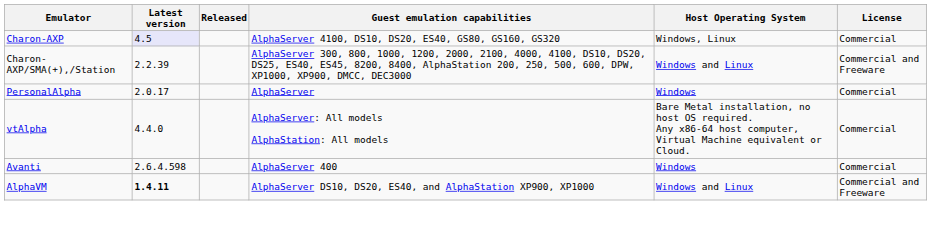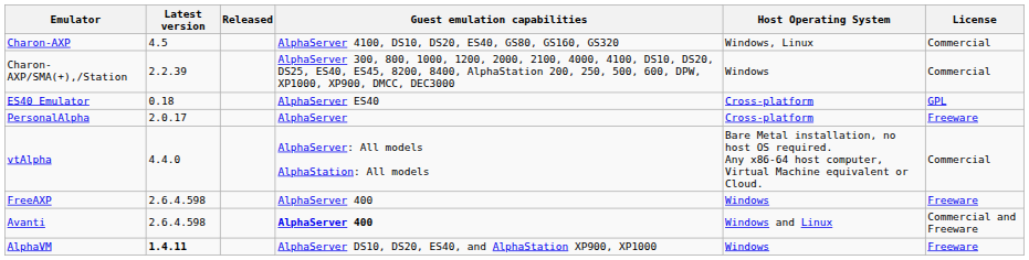 <table class="wikitable sortable" style="width:100%">
 <tr>
 <th>Emulator</th>
 <th>Latest version</th>
 <th>Released</th>
 <th>Guest emulation capabilities</th>
 <th>Host Operating System</th>
 <th>License</th>
 </tr>
 <tr>
 <td><a href='#'>Charon-AXP</a></td>
-<td style="background: lavender;">4.5</td>
+<td>4.5</td>
 <td></td>
 <td><a href='#'>AlphaServer</a> 4100, DS10, DS20, ES40, GS80, GS160, GS320</td>
 <td>Windows, Linux</td>
 <td>Commercial</td>
 </tr>
 <tr>
 <td>Charon-AXP/SMA(+),/Station</td>
 <td>2.2.39</td>
 <td></td>
 <td><a href='#'>AlphaServer</a> 300, 800, 1000, 1200, 2000, 2100, 4000, 4100, DS10, DS20, DS25, ES40, ES45, 8200, 8400, AlphaStation 200, 250, 500, 600, DPW, XP1000, XP900, DMCC, DEC3000</td>
-<td><a href='#'>Windows</a> and <a href='#'>Linux</a></td>
-<td>Commercial and Freeware</td>
+<td>Windows</td>
+<td>Commercial</td>
+</tr>
+<tr>
+<td><a href='#'>ES40 Emulator</a></td>
+<td>0.18</td>
+<td></td>
+<td><a href='#'>AlphaServer</a> ES40</td>
+<td><a href='#'>Cross-platform</a></td>
+<td><a href='#'>GPL</a></td>
 </tr>
 <tr>
 <td><a href='#'>PersonalAlpha</a></td>
 <td>2.0.17</td>
 <td></td>
 <td><a href='#'>AlphaServer</a></td>
-<td><a href='#'>Windows</a></td>
-<td>Commercial</td>
+<td><a href='#'>Cross-platform</a></td>
+<td><a href='#'>Freeware</a></td>
 </tr>
 <tr>
 <td><a href='#'>vtAlpha</a></td>
 <td>4.4.0</td>
 <td></td>
 <td><a href='#'>AlphaServer</a>: All models <br><br> <a href='#'>AlphaStation</a>: All models</td>
 <td>Bare Metal installation, no host OS required.<br>Any x86-64 host computer, Virtual Machine equivalent or Cloud.</td>
 <td>Commercial</td>
 </tr>
 <tr>
-<td><a href='#'>Avanti</a></td>
+<td><a href='#'>FreeAXP</a></td>
 <td>2.6.4.598</td>
 <td></td>
 <td><a href='#'>AlphaServer</a> 400</td>
 <td><a href='#'>Windows</a></td>
-<td>Commercial</td>
+<td><a href='#'>Freeware</a></td>
+</tr>
+<tr>
+<td><a href='#'>Avanti</a></td>
+<td>2.6.4.598</td>
+<td></td>
+<td><strong><a href='#'>AlphaServer</a> 400</strong></td>
+<td><a href='#'>Windows</a> and <a href='#'>Linux</a></td>
+<td>Commercial and Freeware</td>
 </tr>
 <tr>
 <td><a href='#'>AlphaVM</a></td>
 <td><strong>1.4.11</strong></td>
 <td></td>
 <td><a href='#'>AlphaServer</a> DS10, DS20, ES40, and <a href='#'>AlphaStation</a> XP900, XP1000</td>
-<td><a href='#'>Windows</a> and <a href='#'>Linux</a></td>
-<td>Commercial and Freeware</td>
+<td><a href='#'>Windows</a></td>
+<td><a href='#'>Freeware</a></td>
 </tr>
 </table>
